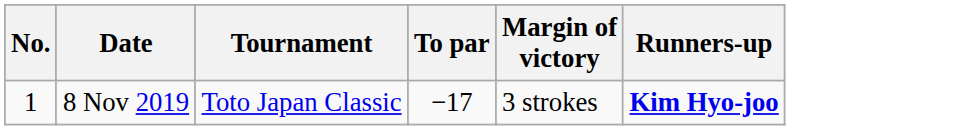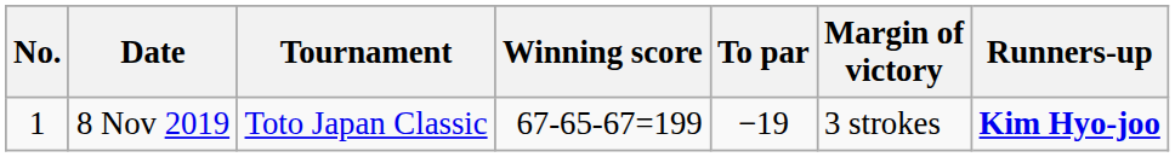 <table class="wikitable" style="font-size:95%;">
 <tr>
 <th>No.</th>
 <th>Date</th>
 <th>Tournament</th>
+<th>Winning score</th>
 <th>To par</th>
 <th>Margin of<br>victory</th>
 <th>Runners-up</th>
 </tr>
 <tr>
 <td align=center>1</td>
 <td align=right>8 Nov <a href='#'>2019</a></td>
 <td><a href='#'>Toto Japan Classic</a></td>
-<td align=center>−17</td>
+<td align=right>67-65-67=199</td>
+<td align=center>−19</td>
 <td>3 strokes</td>
 <td><strong> <a href='#'>Kim Hyo-joo</a></strong></td>
 </tr>
 </table>
